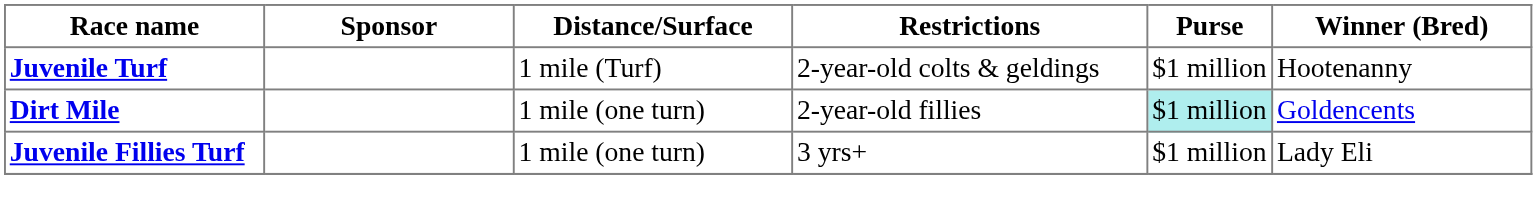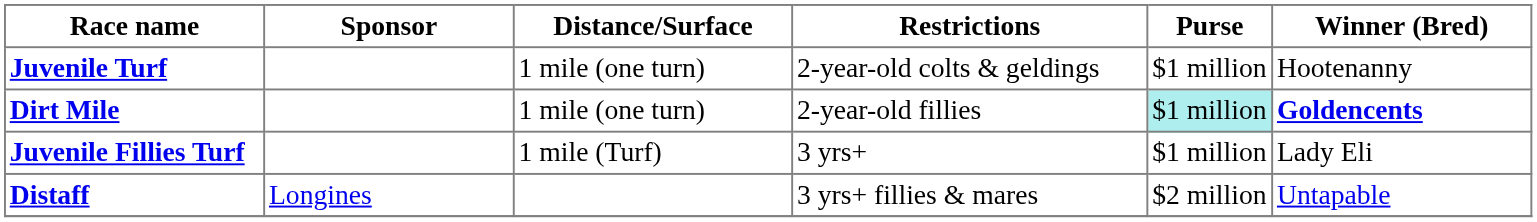 <table border="1" cellpadding="2" style="border-collapse: collapse; font-size:90%">
 <tr bgcolor="FFFFFF" align="center">
 <td width="130px"><strong>Race name</strong></td>
 <td width="125px"><strong>Sponsor</strong></td>
 <td width="140px"><strong>Distance/Surface</strong></td>
 <td width="180px"><strong>Restrictions</strong></td>
 <td width="60px"><strong>Purse</strong></td>
 <td width="130px"><strong>Winner</strong> <strong>(Bred)</strong></td>
 </tr>
 <tr>
 <td><strong><a href='#'>Juvenile Turf</a></strong></td>
 <td></td>
-<td>1 mile (Turf)</td>
+<td>1 mile (one turn)</td>
 <td>2-year-old colts & geldings</td>
 <td>$1 million</td>
 <td>Hootenanny</td>
 </tr>
 <tr>
 <td><strong><a href='#'>Dirt Mile</a></strong></td>
 <td></td>
 <td>1 mile (one turn)</td>
 <td>2-year-old fillies</td>
 <td style="background: paleturquoise;">$1 million</td>
-<td><a href='#'>Goldencents</a></td>
+<td><strong><a href='#'>Goldencents</a></strong></td>
 </tr>
 <tr>
 <td><strong><a href='#'>Juvenile Fillies Turf</a></strong></td>
 <td></td>
-<td>1 mile (one turn)</td>
+<td>1 mile (Turf)</td>
 <td>3 yrs+</td>
 <td>$1 million</td>
 <td>Lady Eli</td>
 </tr>
 <tr>
+<td><strong><a href='#'>Distaff</a></strong></td>
+<td><a href='#'>Longines</a></td>
+<td></td>
+<td>3 yrs+ fillies & mares</td>
+<td>$2 million</td>
+<td><a href='#'>Untapable</a></td>
+</tr>
+<tr>
 </tr>
 </table>
